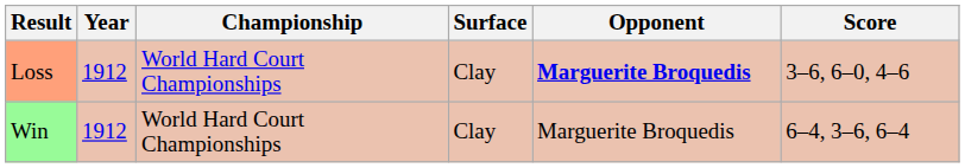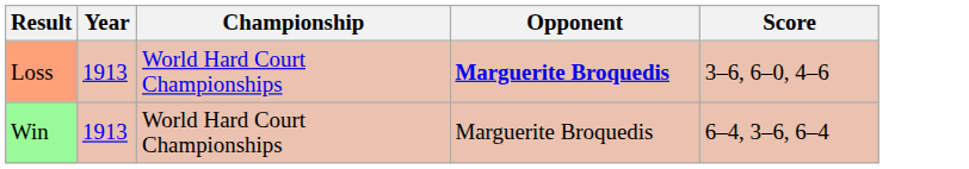 <table class='sortable wikitable'>
 <tr>
 <th style="width:40px">Result</th>
 <th style="width:35px">Year</th>
 <th style="width:215px">Championship</th>
-<th style="width:50px">Surface</th>
 <th style="width:170px">Opponent</th>
 <th style="width:120px" class="unsortable">Score</th>
 </tr>
 <tr style="background:#ebc2af;">
 <td style="background:#ffa07a;">Loss</td>
-<td><a href='#'>1912</a></td>
+<td><a href='#'>1913</a></td>
 <td><a href='#'>World Hard Court Championships</a></td>
-<td>Clay</td>
 <td><strong>  <a href='#'>Marguerite Broquedis</a></strong></td>
 <td>3–6, 6–0, 4–6</td>
 </tr>
 <tr style="background:#ebc2af;">
 <td style="background:#98fb98;">Win</td>
-<td><a href='#'>1912</a></td>
+<td><a href='#'>1913</a></td>
 <td>World Hard Court Championships</td>
-<td>Clay</td>
 <td> Marguerite Broquedis</td>
 <td>6–4, 3–6, 6–4</td>
 </tr>
 </table>
